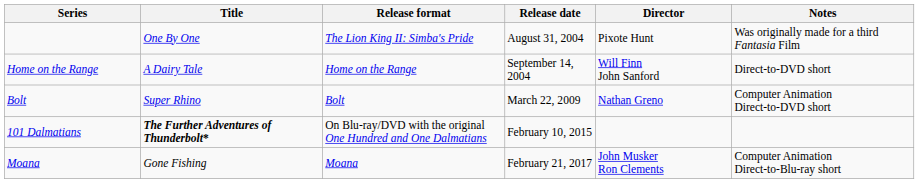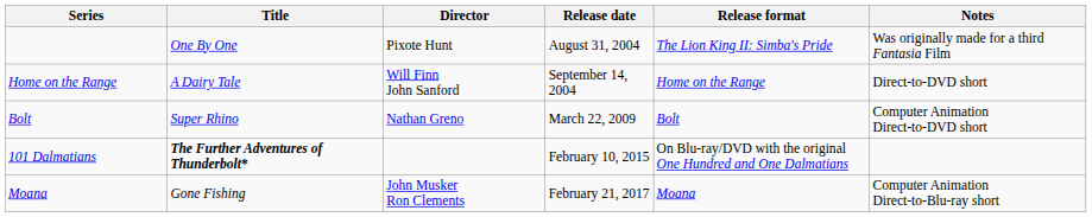 <table class="wikitable sortable" style="width:100%;">
 <tr>
 <th style="width:15%;">Series</th>
 <th style="width:20%;">Title</th>
+<th style="width:15%;">Director</th>
+<th style="width:10%;">Release date</th>
 <th style="width:20%;">Release format</th>
-<th style="width:10%;">Release date</th>
-<th style="width:15%;">Director</th>
 <th style="width:20%;">Notes</th>
 </tr>
 <tr>
 <td></td>
 <td><em><a href='#'>One By One</a></em></td>
+<td>Pixote Hunt</td>
+<td>August 31, 2004</td>
 <td><em><a href='#'>The Lion King II: Simba's Pride</a></em></td>
-<td>August 31, 2004</td>
-<td>Pixote Hunt</td>
 <td>Was originally made for a third <em>Fantasia</em> Film</td>
 </tr>
 <tr>
 <td><em><a href='#'>Home on the Range</a></em></td>
 <td><em><a href='#'>A Dairy Tale</a></em></td>
+<td><a href='#'>Will Finn</a> <br>John Sanford</td>
+<td>September 14, 2004</td>
 <td><em><a href='#'>Home on the Range</a></em></td>
-<td>September 14, 2004</td>
-<td><a href='#'>Will Finn</a> <br>John Sanford</td>
 <td>Direct-to-DVD short</td>
 </tr>
 <tr>
 <td><em><a href='#'>Bolt</a></em></td>
 <td><em><a href='#'>Super Rhino</a></em></td>
+<td><a href='#'>Nathan Greno</a></td>
+<td>March 22, 2009</td>
 <td><em><a href='#'>Bolt</a></em></td>
-<td>March 22, 2009</td>
-<td><a href='#'>Nathan Greno</a></td>
 <td>Computer Animation <br> Direct-to-DVD short</td>
 </tr>
 <tr>
 <td><em><a href='#'>101 Dalmatians</a></em></td>
 <td><strong><em>The Further Adventures of Thunderbolt</em>*</strong></td>
+<td></td>
+<td>February 10, 2015</td>
 <td>On Blu-ray/DVD with the original <em><a href='#'>One Hundred and One Dalmatians</a></em></td>
-<td>February 10, 2015</td>
-<td></td>
 <td></td>
 </tr>
 <tr>
 <td><em><a href='#'>Moana</a></em></td>
 <td><em>Gone Fishing</em></td>
+<td><a href='#'>John Musker</a> <br><a href='#'>Ron Clements</a></td>
+<td>February 21, 2017</td>
 <td><em><a href='#'>Moana</a></em></td>
-<td>February 21, 2017</td>
-<td><a href='#'>John Musker</a> <br><a href='#'>Ron Clements</a></td>
 <td>Computer Animation <br> Direct-to-Blu-ray short</td>
 </tr>
 </table>
